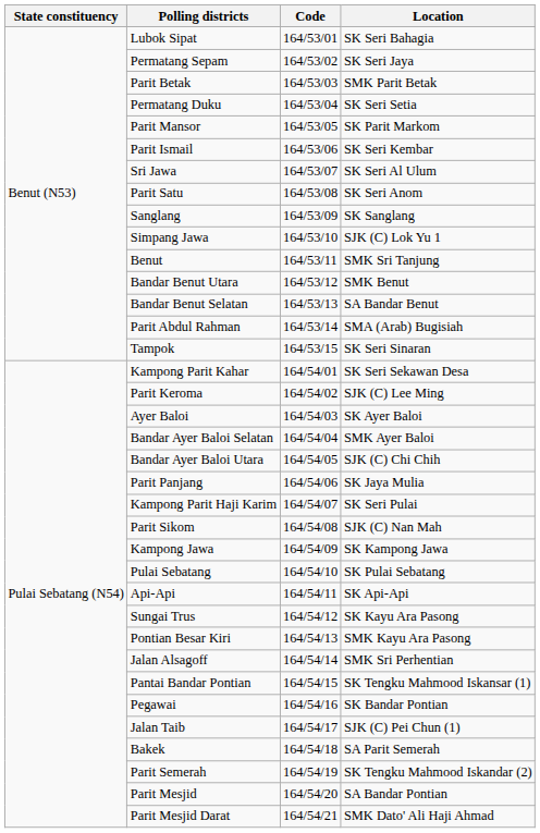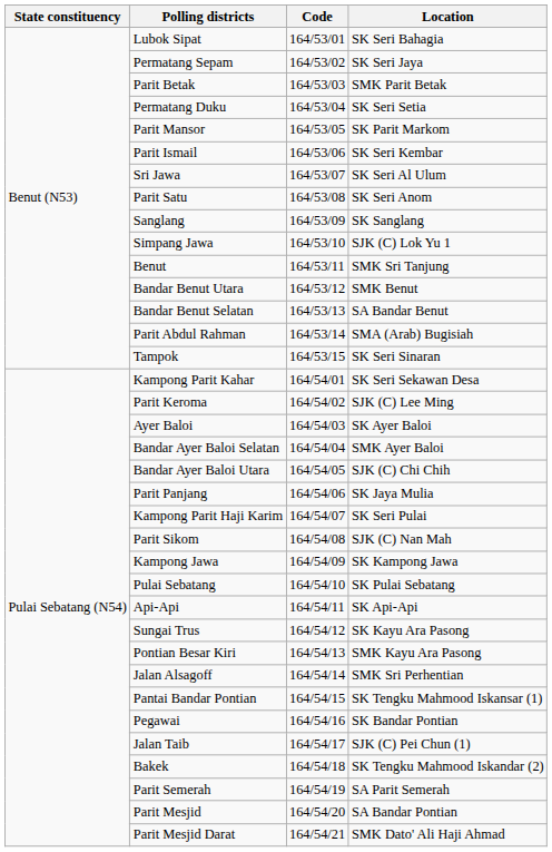 <table class="wikitable sortable mw-collapsible" style="white-space:nowrap;font-size:85%">
 <tr>
 <th>State constituency</th>
 <th>Polling districts</th>
 <th>Code</th>
 <th>Location</th>
 </tr>
 <tr>
 <td rowspan="15">Benut (N53)</td>
 <td>Lubok Sipat</td>
 <td>164/53/01</td>
 <td>SK Seri Bahagia</td>
 </tr>
 <tr>
 <td>Permatang Sepam</td>
 <td>164/53/02</td>
 <td>SK Seri Jaya</td>
 </tr>
 <tr>
 <td>Parit Betak</td>
 <td>164/53/03</td>
 <td>SMK Parit Betak</td>
 </tr>
 <tr>
 <td>Permatang Duku</td>
 <td>164/53/04</td>
 <td>SK Seri Setia</td>
 </tr>
 <tr>
 <td>Parit Mansor</td>
 <td>164/53/05</td>
 <td>SK Parit Markom</td>
 </tr>
 <tr>
 <td>Parit Ismail</td>
 <td>164/53/06</td>
 <td>SK Seri Kembar</td>
 </tr>
 <tr>
 <td>Sri Jawa</td>
 <td>164/53/07</td>
 <td>SK Seri Al Ulum</td>
 </tr>
 <tr>
 <td>Parit Satu</td>
 <td>164/53/08</td>
 <td>SK Seri Anom</td>
 </tr>
 <tr>
 <td>Sanglang</td>
 <td>164/53/09</td>
 <td>SK Sanglang</td>
 </tr>
 <tr>
 <td>Simpang Jawa</td>
 <td>164/53/10</td>
 <td>SJK (C) Lok Yu 1</td>
 </tr>
 <tr>
 <td>Benut</td>
 <td>164/53/11</td>
 <td>SMK Sri Tanjung</td>
 </tr>
 <tr>
 <td>Bandar Benut Utara</td>
 <td>164/53/12</td>
 <td>SMK Benut</td>
 </tr>
 <tr>
 <td>Bandar Benut Selatan</td>
 <td>164/53/13</td>
 <td>SA Bandar Benut</td>
 </tr>
 <tr>
 <td>Parit Abdul Rahman</td>
 <td>164/53/14</td>
 <td>SMA (Arab) Bugisiah</td>
 </tr>
 <tr>
 <td>Tampok</td>
 <td>164/53/15</td>
 <td>SK Seri Sinaran</td>
 </tr>
 <tr>
 <td rowspan="21">Pulai Sebatang (N54)</td>
 <td>Kampong Parit Kahar</td>
 <td>164/54/01</td>
 <td>SK Seri Sekawan Desa</td>
 </tr>
 <tr>
 <td>Parit Keroma</td>
 <td>164/54/02</td>
 <td>SJK (C) Lee Ming</td>
 </tr>
 <tr>
 <td>Ayer Baloi</td>
 <td>164/54/03</td>
 <td>SK Ayer Baloi</td>
 </tr>
 <tr>
 <td>Bandar Ayer Baloi Selatan</td>
 <td>164/54/04</td>
 <td>SMK Ayer Baloi</td>
 </tr>
 <tr>
 <td>Bandar Ayer Baloi Utara</td>
 <td>164/54/05</td>
 <td>SJK (C) Chi Chih</td>
 </tr>
 <tr>
 <td>Parit Panjang</td>
 <td>164/54/06</td>
 <td>SK Jaya Mulia</td>
 </tr>
 <tr>
 <td>Kampong Parit Haji Karim</td>
 <td>164/54/07</td>
 <td>SK Seri Pulai</td>
 </tr>
 <tr>
 <td>Parit Sikom</td>
 <td>164/54/08</td>
 <td>SJK (C) Nan Mah</td>
 </tr>
 <tr>
 <td>Kampong Jawa</td>
 <td>164/54/09</td>
 <td>SK Kampong Jawa</td>
 </tr>
 <tr>
 <td>Pulai Sebatang</td>
 <td>164/54/10</td>
 <td>SK Pulai Sebatang</td>
 </tr>
 <tr>
 <td>Api-Api</td>
 <td>164/54/11</td>
 <td>SK Api-Api</td>
 </tr>
 <tr>
 <td>Sungai Trus</td>
 <td>164/54/12</td>
 <td>SK Kayu Ara Pasong</td>
 </tr>
 <tr>
 <td>Pontian Besar Kiri</td>
 <td>164/54/13</td>
 <td>SMK Kayu Ara Pasong</td>
 </tr>
 <tr>
 <td>Jalan Alsagoff</td>
 <td>164/54/14</td>
 <td>SMK Sri Perhentian</td>
 </tr>
 <tr>
 <td>Pantai Bandar Pontian</td>
 <td>164/54/15</td>
 <td>SK Tengku Mahmood Iskansar (1)</td>
 </tr>
 <tr>
 <td>Pegawai</td>
 <td>164/54/16</td>
 <td>SK Bandar Pontian</td>
 </tr>
 <tr>
 <td>Jalan Taib</td>
 <td>164/54/17</td>
 <td>SJK (C) Pei Chun (1)</td>
 </tr>
 <tr>
 <td>Bakek</td>
 <td>164/54/18</td>
-<td>SA Parit Semerah</td>
+<td>SK Tengku Mahmood Iskandar (2)</td>
 </tr>
 <tr>
 <td>Parit Semerah</td>
 <td>164/54/19</td>
-<td>SK Tengku Mahmood Iskandar (2)</td>
+<td>SA Parit Semerah</td>
 </tr>
 <tr>
 <td>Parit Mesjid</td>
 <td>164/54/20</td>
 <td>SA Bandar Pontian</td>
 </tr>
 <tr>
 <td>Parit Mesjid Darat</td>
 <td>164/54/21</td>
 <td>SMK Dato' Ali Haji Ahmad</td>
 </tr>
 </table>
